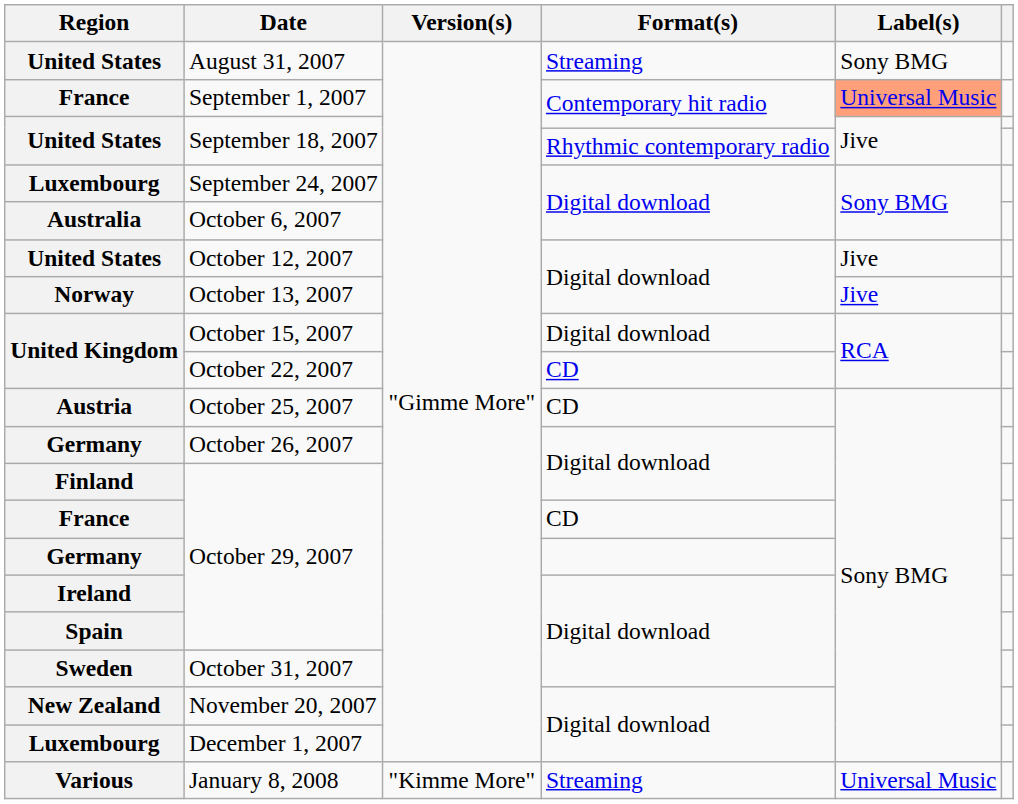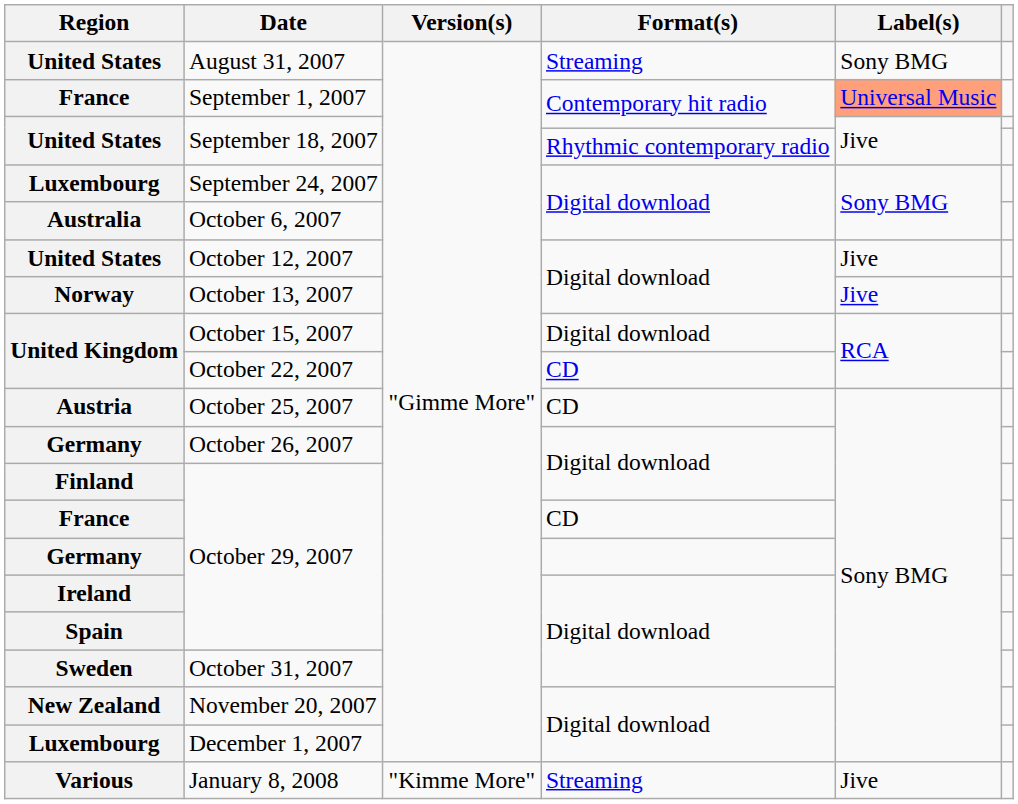 <table class="wikitable sortable plainrowheaders">
 <tr>
 <th scope="col">Region</th>
 <th scope="col">Date</th>
 <th scope="col">Version(s)</th>
 <th scope="col">Format(s)</th>
 <th scope="col">Label(s)</th>
 <th scope="col"></th>
 </tr>
 <tr>
 <th scope="row">United States</th>
 <td>August 31, 2007</td>
 <td rowspan="20">"Gimme More"</td>
 <td><a href='#'>Streaming</a></td>
 <td>Sony BMG</td>
 <td align="center"></td>
 </tr>
 <tr>
 <th scope="row">France</th>
 <td>September 1, 2007</td>
 <td rowspan="2"><a href='#'>Contemporary hit radio</a></td>
 <td style="background: lightsalmon;"><a href='#'>Universal Music</a></td>
 <td align="center"></td>
 </tr>
 <tr>
 <th scope="row" rowspan="2">United States</th>
 <td rowspan="2">September 18, 2007</td>
 <td rowspan="2">Jive</td>
 <td align="center"></td>
 </tr>
 <tr>
 <td><a href='#'>Rhythmic contemporary radio</a></td>
 <td align="center"></td>
 </tr>
 <tr>
 <th scope="row">Luxembourg</th>
 <td>September 24, 2007</td>
 <td rowspan="2"><a href='#'>Digital download</a></td>
 <td rowspan="2"><a href='#'>Sony BMG</a></td>
 <td align="center"></td>
 </tr>
 <tr>
 <th scope="row">Australia</th>
 <td>October 6, 2007</td>
 <td align="center"></td>
 </tr>
 <tr>
 <th scope="row">United States</th>
 <td>October 12, 2007</td>
 <td rowspan="2">Digital download </td>
 <td>Jive</td>
 <td align="center"></td>
 </tr>
 <tr>
 <th scope="row">Norway</th>
 <td>October 13, 2007</td>
 <td><a href='#'>Jive</a></td>
 <td align="center"></td>
 </tr>
 <tr>
 <th scope="row" rowspan="2">United Kingdom</th>
 <td>October 15, 2007</td>
 <td>Digital download</td>
 <td rowspan="2"><a href='#'>RCA</a></td>
 <td align="center"></td>
 </tr>
 <tr>
 <td>October 22, 2007</td>
 <td><a href='#'>CD</a></td>
 <td align="center"></td>
 </tr>
 <tr>
 <th scope="row">Austria</th>
 <td>October 25, 2007</td>
 <td>CD</td>
 <td rowspan="10">Sony BMG</td>
 <td align="center"></td>
 </tr>
 <tr>
 <th scope="row">Germany</th>
 <td>October 26, 2007</td>
 <td rowspan="2">Digital download</td>
 <td></td>
 </tr>
 <tr>
 <th scope="row">Finland</th>
 <td rowspan="5">October 29, 2007</td>
 <td align="center"></td>
 </tr>
 <tr>
 <th scope="row">France</th>
 <td>CD</td>
 <td></td>
 </tr>
 <tr>
 <th scope="row">Germany</th>
 <td></td>
 <td align="center"></td>
 </tr>
 <tr>
 <th scope="row">Ireland</th>
 <td rowspan="3">Digital download</td>
 <td align="center"></td>
 </tr>
 <tr>
 <th scope="row">Spain</th>
 <td align="center"></td>
 </tr>
 <tr>
 <th scope="row">Sweden</th>
 <td>October 31, 2007</td>
 <td align="center"></td>
 </tr>
 <tr>
 <th scope="row">New Zealand</th>
 <td>November 20, 2007</td>
 <td rowspan="2">Digital download </td>
 <td align="center"></td>
 </tr>
 <tr>
 <th scope="row">Luxembourg</th>
 <td>December 1, 2007</td>
 <td align="center"></td>
 </tr>
 <tr>
 <th scope="row">Various</th>
 <td>January 8, 2008</td>
 <td>"Kimme More"</td>
 <td><a href='#'>Streaming</a></td>
-<td><a href='#'>Universal Music</a></td>
+<td>Jive</td>
 <td align="center"></td>
 </tr>
 </table>
